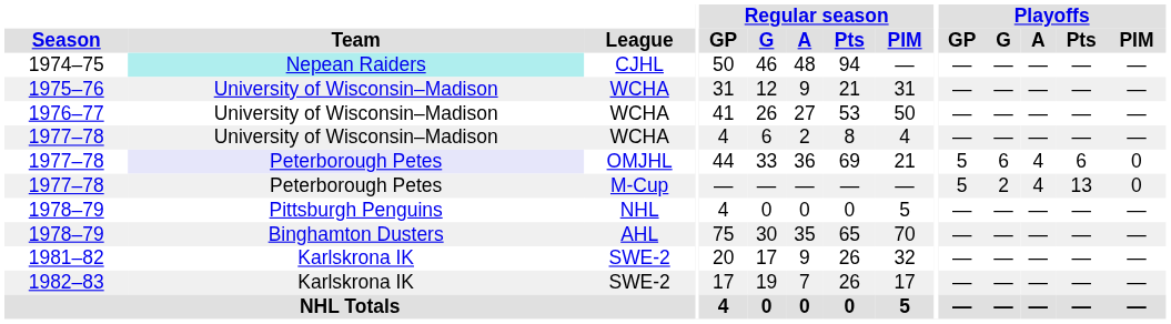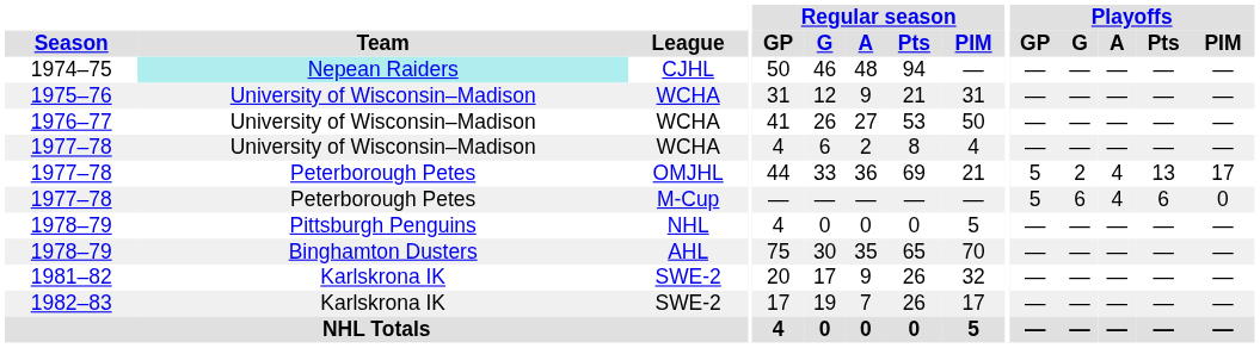 <table border="0" cellpadding="1" cellspacing="0" style="text-align:center; width:60em">
 <tr bgcolor="#e0e0e0">
 <th colspan="3" bgcolor="#ffffff"></th>
 <th rowspan="100" bgcolor="#ffffff"></th>
 <th colspan="5"><a href='#'>Regular season</a></th>
 <th rowspan="100" bgcolor="#ffffff"></th>
 <th colspan="5"><a href='#'>Playoffs</a></th>
 </tr>
 <tr bgcolor="#e0e0e0">
 <th><a href='#'>Season</a></th>
 <th>Team</th>
 <th>League</th>
 <th>GP</th>
 <th><a href='#'>G</a></th>
 <th><a href='#'>A</a></th>
 <th><a href='#'>Pts</a></th>
 <th><a href='#'>PIM</a></th>
 <th>GP</th>
 <th>G</th>
 <th>A</th>
 <th>Pts</th>
 <th>PIM</th>
 </tr>
 <tr>
 <td>1974–75</td>
 <td style="background: paleturquoise;"><a href='#'>Nepean Raiders</a></td>
 <td><a href='#'>CJHL</a></td>
 <td>50</td>
 <td>46</td>
 <td>48</td>
 <td>94</td>
 <td>—</td>
 <td>—</td>
 <td>—</td>
 <td>—</td>
 <td>—</td>
 <td>—</td>
 </tr>
 <tr bgcolor="#f0f0f0">
 <td><a href='#'>1975–76</a></td>
 <td><a href='#'>University of Wisconsin–Madison</a></td>
 <td><a href='#'>WCHA</a></td>
 <td>31</td>
 <td>12</td>
 <td>9</td>
 <td>21</td>
 <td>31</td>
 <td>—</td>
 <td>—</td>
 <td>—</td>
 <td>—</td>
 <td>—</td>
 </tr>
 <tr>
 <td><a href='#'>1976–77</a></td>
 <td>University of Wisconsin–Madison</td>
 <td>WCHA</td>
 <td>41</td>
 <td>26</td>
 <td>27</td>
 <td>53</td>
 <td>50</td>
 <td>—</td>
 <td>—</td>
 <td>—</td>
 <td>—</td>
 <td>—</td>
 </tr>
 <tr bgcolor="#f0f0f0">
 <td><a href='#'>1977–78</a></td>
 <td>University of Wisconsin–Madison</td>
 <td>WCHA</td>
 <td>4</td>
 <td>6</td>
 <td>2</td>
 <td>8</td>
 <td>4</td>
 <td>—</td>
 <td>—</td>
 <td>—</td>
 <td>—</td>
 <td>—</td>
 </tr>
 <tr>
 <td><a href='#'>1977–78</a></td>
-<td style="background: lavender;"><a href='#'>Peterborough Petes</a></td>
+<td><a href='#'>Peterborough Petes</a></td>
 <td><a href='#'>OMJHL</a></td>
 <td>44</td>
 <td>33</td>
 <td>36</td>
 <td>69</td>
 <td>21</td>
 <td>5</td>
-<td>6</td>
+<td>2</td>
 <td>4</td>
-<td>6</td>
-<td>0</td>
+<td>13</td>
+<td>17</td>
 </tr>
 <tr bgcolor="#f0f0f0">
 <td><a href='#'>1977–78</a></td>
 <td>Peterborough Petes</td>
 <td><a href='#'>M-Cup</a></td>
 <td>—</td>
 <td>—</td>
 <td>—</td>
 <td>—</td>
 <td>—</td>
 <td>5</td>
-<td>2</td>
+<td>6</td>
 <td>4</td>
-<td>13</td>
+<td>6</td>
 <td>0</td>
 </tr>
 <tr>
 <td><a href='#'>1978–79</a></td>
 <td><a href='#'>Pittsburgh Penguins</a></td>
 <td><a href='#'>NHL</a></td>
 <td>4</td>
 <td>0</td>
 <td>0</td>
 <td>0</td>
 <td>5</td>
 <td>—</td>
 <td>—</td>
 <td>—</td>
 <td>—</td>
 <td>—</td>
 </tr>
 <tr bgcolor="#f0f0f0">
 <td><a href='#'>1978–79</a></td>
 <td><a href='#'>Binghamton Dusters</a></td>
 <td><a href='#'>AHL</a></td>
 <td>75</td>
 <td>30</td>
 <td>35</td>
 <td>65</td>
 <td>70</td>
 <td>—</td>
 <td>—</td>
 <td>—</td>
 <td>—</td>
 <td>—</td>
 </tr>
 <tr>
 <td><a href='#'>1981–82</a></td>
 <td><a href='#'>Karlskrona IK</a></td>
 <td><a href='#'>SWE-2</a></td>
 <td>20</td>
 <td>17</td>
 <td>9</td>
 <td>26</td>
 <td>32</td>
 <td>—</td>
 <td>—</td>
 <td>—</td>
 <td>—</td>
 <td>—</td>
 </tr>
 <tr bgcolor="#f0f0f0">
 <td><a href='#'>1982–83</a></td>
 <td>Karlskrona IK</td>
 <td>SWE-2</td>
 <td>17</td>
 <td>19</td>
 <td>7</td>
 <td>26</td>
 <td>17</td>
 <td>—</td>
 <td>—</td>
 <td>—</td>
 <td>—</td>
 <td>—</td>
 </tr>
 <tr bgcolor="#e0e0e0">
 <th colspan="3">NHL Totals</th>
 <th>4</th>
 <th>0</th>
 <th>0</th>
 <th>0</th>
 <th>5</th>
 <th>—</th>
 <th>—</th>
 <th>—</th>
 <th>—</th>
 <th>—</th>
 </tr>
 </table>
